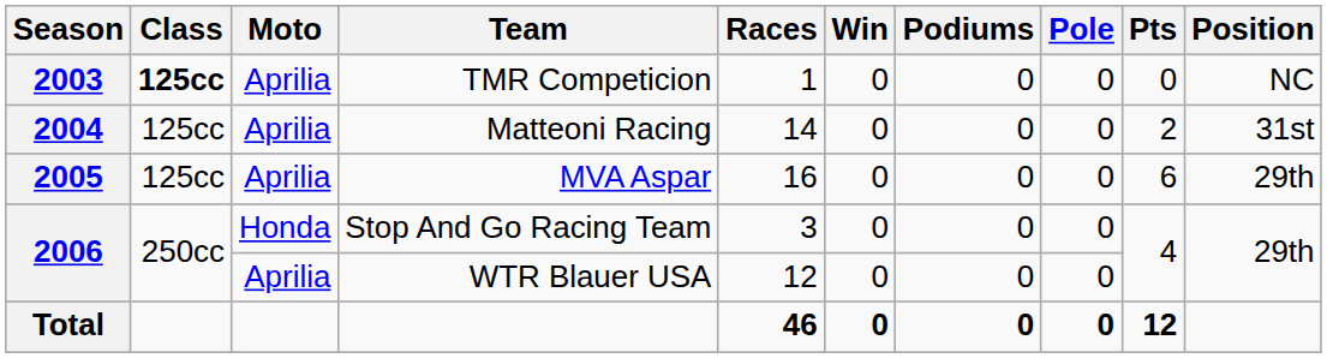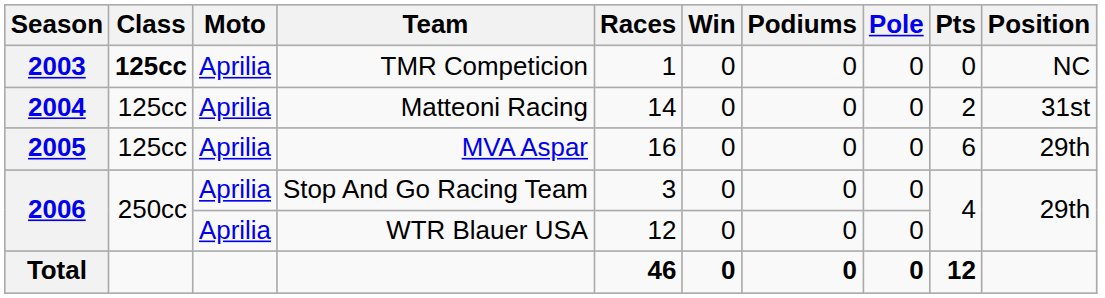 <table class="wikitable">
 <tr>
 <th>Season</th>
 <th>Class</th>
 <th>Moto</th>
 <th>Team</th>
 <th>Races</th>
 <th>Win</th>
 <th>Podiums</th>
 <th><a href='#'>Pole</a></th>
 <th>Pts</th>
 <th>Position</th>
 </tr>
 <tr align="right">
 <th><a href='#'>2003</a></th>
 <td><strong>125cc</strong></td>
 <td><a href='#'>Aprilia</a></td>
 <td>TMR Competicion</td>
 <td>1</td>
 <td>0</td>
 <td>0</td>
 <td>0</td>
 <td>0</td>
 <td>NC</td>
 </tr>
 <tr align="right">
 <th><a href='#'>2004</a></th>
 <td>125cc</td>
 <td><a href='#'>Aprilia</a></td>
 <td>Matteoni Racing</td>
 <td>14</td>
 <td>0</td>
 <td>0</td>
 <td>0</td>
 <td>2</td>
 <td>31st</td>
 </tr>
 <tr align="right">
 <th><a href='#'>2005</a></th>
 <td>125cc</td>
 <td><a href='#'>Aprilia</a></td>
 <td><a href='#'>MVA Aspar</a></td>
 <td>16</td>
 <td>0</td>
 <td>0</td>
 <td>0</td>
 <td>6</td>
 <td>29th</td>
 </tr>
 <tr align="right">
 <th rowspan=2><a href='#'>2006</a></th>
 <td rowspan=2>250cc</td>
-<td><a href='#'>Honda</a></td>
+<td><a href='#'>Aprilia</a></td>
 <td>Stop And Go Racing Team</td>
 <td>3</td>
 <td>0</td>
 <td>0</td>
 <td>0</td>
 <td rowspan=2>4</td>
 <td rowspan=2>29th</td>
 </tr>
 <tr align="right">
 <td><a href='#'>Aprilia</a></td>
 <td>WTR Blauer USA</td>
 <td>12</td>
 <td>0</td>
 <td>0</td>
 <td>0</td>
 </tr>
 <tr align="right">
 <th>Total</th>
 <td></td>
 <td></td>
 <td></td>
 <td><strong>46</strong></td>
 <td><strong>0</strong></td>
 <td><strong>0</strong></td>
 <td><strong>0</strong></td>
 <td><strong>12</strong></td>
 <td></td>
 </tr>
 </table>
